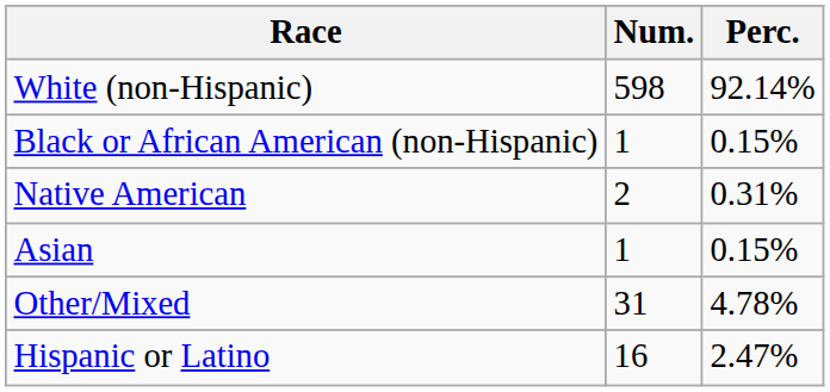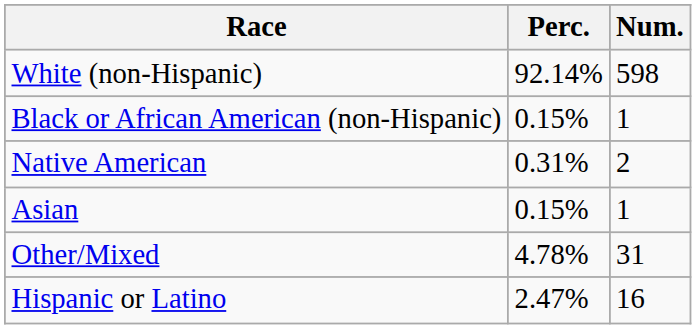 <table class="wikitable">
 <tr>
 <th>Race</th>
+<th>Perc.</th>
 <th>Num.</th>
-<th>Perc.</th>
 </tr>
 <tr>
 <td><a href='#'>White</a> (non-Hispanic)</td>
+<td>92.14%</td>
 <td>598</td>
-<td>92.14%</td>
 </tr>
 <tr>
 <td><a href='#'>Black or African American</a> (non-Hispanic)</td>
+<td>0.15%</td>
 <td>1</td>
-<td>0.15%</td>
 </tr>
 <tr>
 <td><a href='#'>Native American</a></td>
+<td>0.31%</td>
 <td>2</td>
-<td>0.31%</td>
 </tr>
 <tr>
 <td><a href='#'>Asian</a></td>
+<td>0.15%</td>
 <td>1</td>
-<td>0.15%</td>
 </tr>
 <tr>
 <td><a href='#'>Other/Mixed</a></td>
+<td>4.78%</td>
 <td>31</td>
-<td>4.78%</td>
 </tr>
 <tr>
 <td><a href='#'>Hispanic</a> or <a href='#'>Latino</a></td>
+<td>2.47%</td>
 <td>16</td>
-<td>2.47%</td>
 </tr>
 </table>
